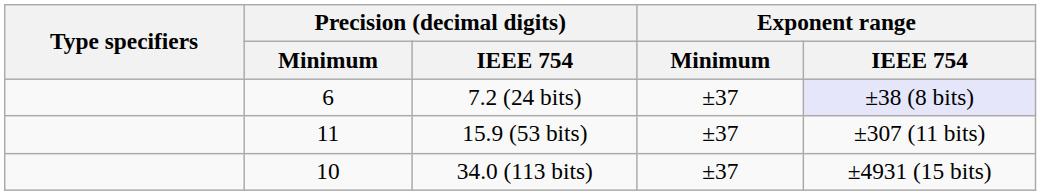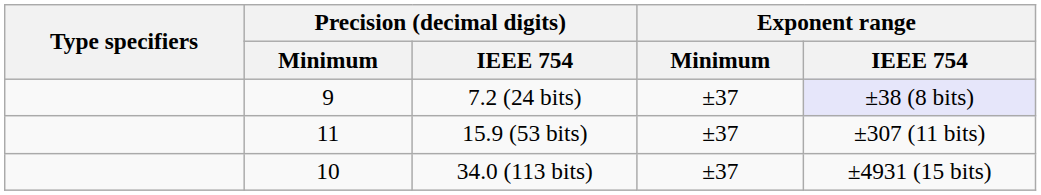 <table class="wikitable" width="80%">
 <tr>
 <th rowspan="2">Type specifiers</th>
 <th colspan="2">Precision (decimal digits)</th>
 <th colspan="2">Exponent range</th>
 </tr>
 <tr>
 <th>Minimum</th>
 <th>IEEE 754</th>
 <th>Minimum</th>
 <th>IEEE 754</th>
 </tr>
 <tr>
 <td></td>
-<td align="center">6</td>
+<td align="center">9</td>
 <td align="center">7.2 (24 bits)</td>
 <td align="center">±37</td>
 <td align="center" style="background: lavender;">±38 (8 bits)</td>
 </tr>
 <tr>
 <td></td>
 <td align="center">11</td>
 <td align="center">15.9 (53 bits)</td>
 <td align="center">±37</td>
 <td align="center">±307 (11 bits)</td>
 </tr>
 <tr>
 <td></td>
 <td align="center">10</td>
 <td align="center">34.0 (113 bits)</td>
 <td align="center">±37</td>
 <td align="center">±4931 (15 bits)</td>
 </tr>
 </table>
